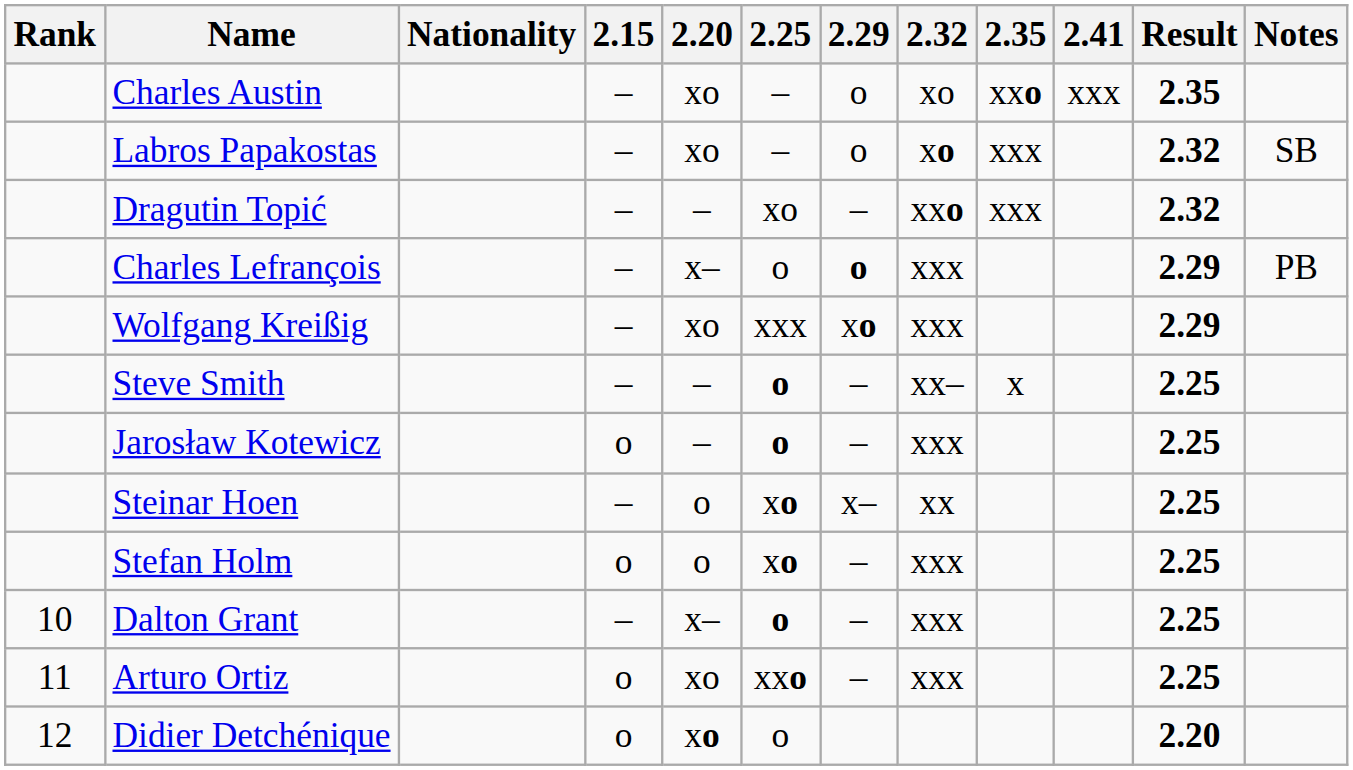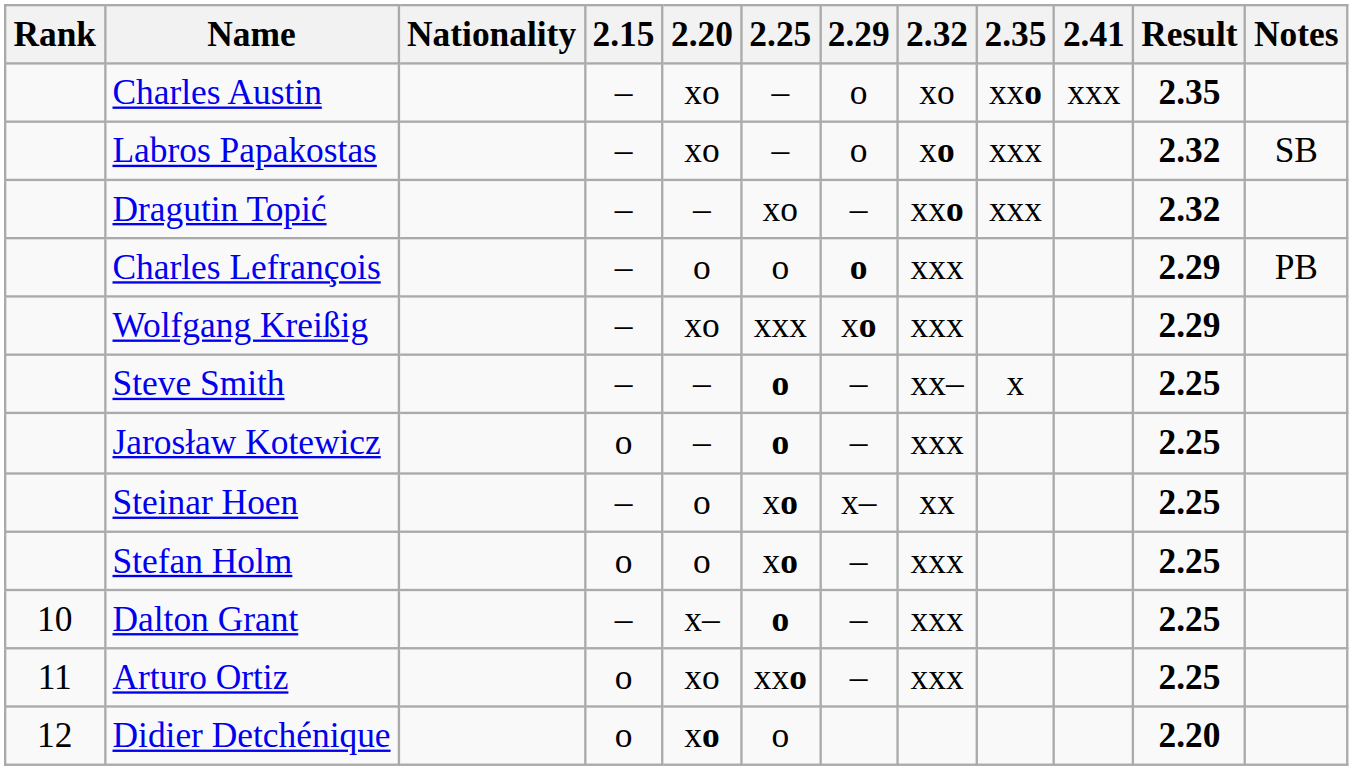 <table class="wikitable sortable" style="text-align:center;font-size:95%">
 <tr>
 <th>Rank</th>
 <th>Name</th>
 <th>Nationality</th>
 <th>2.15</th>
 <th>2.20</th>
 <th>2.25</th>
 <th>2.29</th>
 <th>2.32</th>
 <th>2.35</th>
 <th>2.41</th>
 <th>Result</th>
 <th>Notes</th>
 </tr>
 <tr>
 <td></td>
 <td align="left"><a href='#'>Charles Austin</a></td>
 <td align=left></td>
 <td>–</td>
 <td>xo</td>
 <td>–</td>
 <td>o</td>
 <td>xo</td>
 <td>xx<strong>o</strong></td>
 <td>xxx</td>
 <td><strong>2.35</strong></td>
 <td></td>
 </tr>
 <tr>
 <td></td>
 <td align="left"><a href='#'>Labros Papakostas</a></td>
 <td align=left></td>
 <td>–</td>
 <td>xo</td>
 <td>–</td>
 <td>o</td>
 <td>x<strong>o</strong></td>
 <td>xxx</td>
 <td></td>
 <td><strong>2.32</strong></td>
 <td>SB</td>
 </tr>
 <tr>
 <td></td>
 <td align="left"><a href='#'>Dragutin Topić</a></td>
 <td align=left></td>
 <td>–</td>
 <td>–</td>
 <td>xo</td>
 <td>–</td>
 <td>xx<strong>o</strong></td>
 <td>xxx</td>
 <td></td>
 <td><strong>2.32</strong></td>
 <td></td>
 </tr>
 <tr>
 <td></td>
 <td align="left"><a href='#'>Charles Lefrançois</a></td>
 <td align=left></td>
 <td>–</td>
-<td>x–</td>
+<td>o</td>
 <td>o</td>
 <td><strong>o</strong></td>
 <td>xxx</td>
 <td></td>
 <td></td>
 <td><strong>2.29</strong></td>
 <td>PB</td>
 </tr>
 <tr>
 <td></td>
 <td align="left"><a href='#'>Wolfgang Kreißig</a></td>
 <td align=left></td>
 <td>–</td>
 <td>xo</td>
 <td>xxx</td>
 <td>x<strong>o</strong></td>
 <td>xxx</td>
 <td></td>
 <td></td>
 <td><strong>2.29</strong></td>
 <td></td>
 </tr>
 <tr>
 <td></td>
 <td align="left"><a href='#'>Steve Smith</a></td>
 <td align=left></td>
 <td>–</td>
 <td>–</td>
 <td><strong>o</strong></td>
 <td>–</td>
 <td>xx–</td>
 <td>x</td>
 <td></td>
 <td><strong>2.25</strong></td>
 <td></td>
 </tr>
 <tr>
 <td></td>
 <td align="left"><a href='#'>Jarosław Kotewicz</a></td>
 <td align=left></td>
 <td>o</td>
 <td>–</td>
 <td><strong>o</strong></td>
 <td>–</td>
 <td>xxx</td>
 <td></td>
 <td></td>
 <td><strong>2.25</strong></td>
 <td></td>
 </tr>
 <tr>
 <td></td>
 <td align="left"><a href='#'>Steinar Hoen</a></td>
 <td align=left></td>
 <td>–</td>
 <td>o</td>
 <td>x<strong>o</strong></td>
 <td>x–</td>
 <td>xx</td>
 <td></td>
 <td></td>
 <td><strong>2.25</strong></td>
 <td></td>
 </tr>
 <tr>
 <td></td>
 <td align="left"><a href='#'>Stefan Holm</a></td>
 <td align=left></td>
 <td>o</td>
 <td>o</td>
 <td>x<strong>o</strong></td>
 <td>–</td>
 <td>xxx</td>
 <td></td>
 <td></td>
 <td><strong>2.25</strong></td>
 <td></td>
 </tr>
 <tr>
 <td>10</td>
 <td align="left"><a href='#'>Dalton Grant</a></td>
 <td align=left></td>
 <td>–</td>
 <td>x–</td>
 <td><strong>o</strong></td>
 <td>–</td>
 <td>xxx</td>
 <td></td>
 <td></td>
 <td><strong>2.25</strong></td>
 <td></td>
 </tr>
 <tr>
 <td>11</td>
 <td align="left"><a href='#'>Arturo Ortiz</a></td>
 <td align=left></td>
 <td>o</td>
 <td>xo</td>
 <td>xx<strong>o</strong></td>
 <td>–</td>
 <td>xxx</td>
 <td></td>
 <td></td>
 <td><strong>2.25</strong></td>
 <td></td>
 </tr>
 <tr>
 <td>12</td>
 <td align="left"><a href='#'>Didier Detchénique</a></td>
 <td align=left></td>
 <td>o</td>
 <td>x<strong>o</strong></td>
 <td>o</td>
 <td></td>
 <td></td>
 <td></td>
 <td></td>
 <td><strong>2.20</strong></td>
 <td></td>
 </tr>
 </table>
